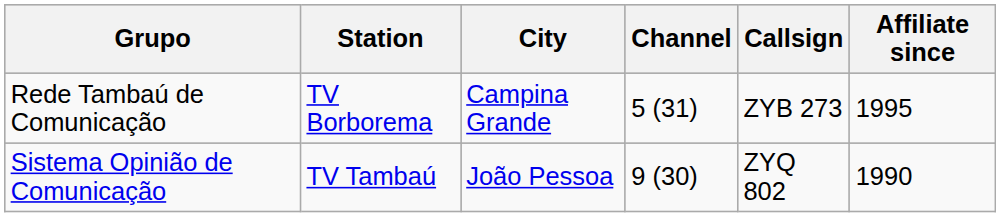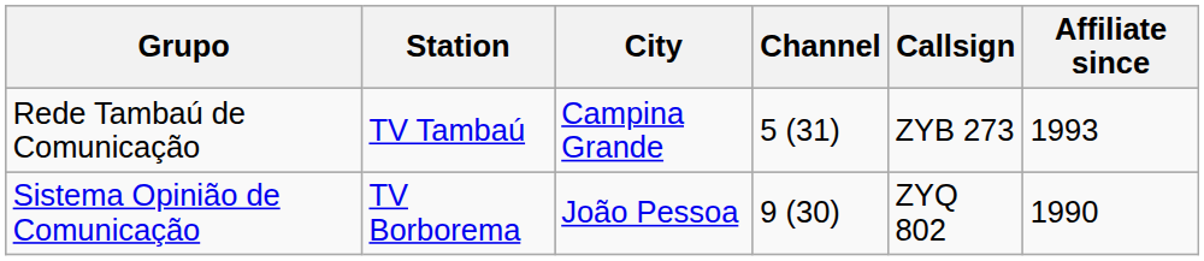 <table class = "wikitable" style = "width: 100%">
 <tr>
 <th>Grupo</th>
 <th>Station</th>
 <th>City</th>
 <th>Channel</th>
 <th>Callsign</th>
 <th>Affiliate since</th>
 </tr>
 <tr>
 <td>Rede Tambaú de Comunicação</td>
-<td><a href='#'>TV Borborema</a></td>
+<td><a href='#'>TV Tambaú</a></td>
 <td><a href='#'>Campina Grande</a></td>
 <td>5 (31)</td>
 <td>ZYB 273</td>
-<td>1995</td>
+<td>1993</td>
 </tr>
 <tr>
 <td><a href='#'>Sistema Opinião de Comunicação</a></td>
-<td><a href='#'>TV Tambaú</a></td>
+<td><a href='#'>TV Borborema</a></td>
 <td><a href='#'>João Pessoa</a></td>
 <td>9 (30)</td>
 <td>ZYQ 802</td>
 <td>1990</td>
 </tr>
 </table>
